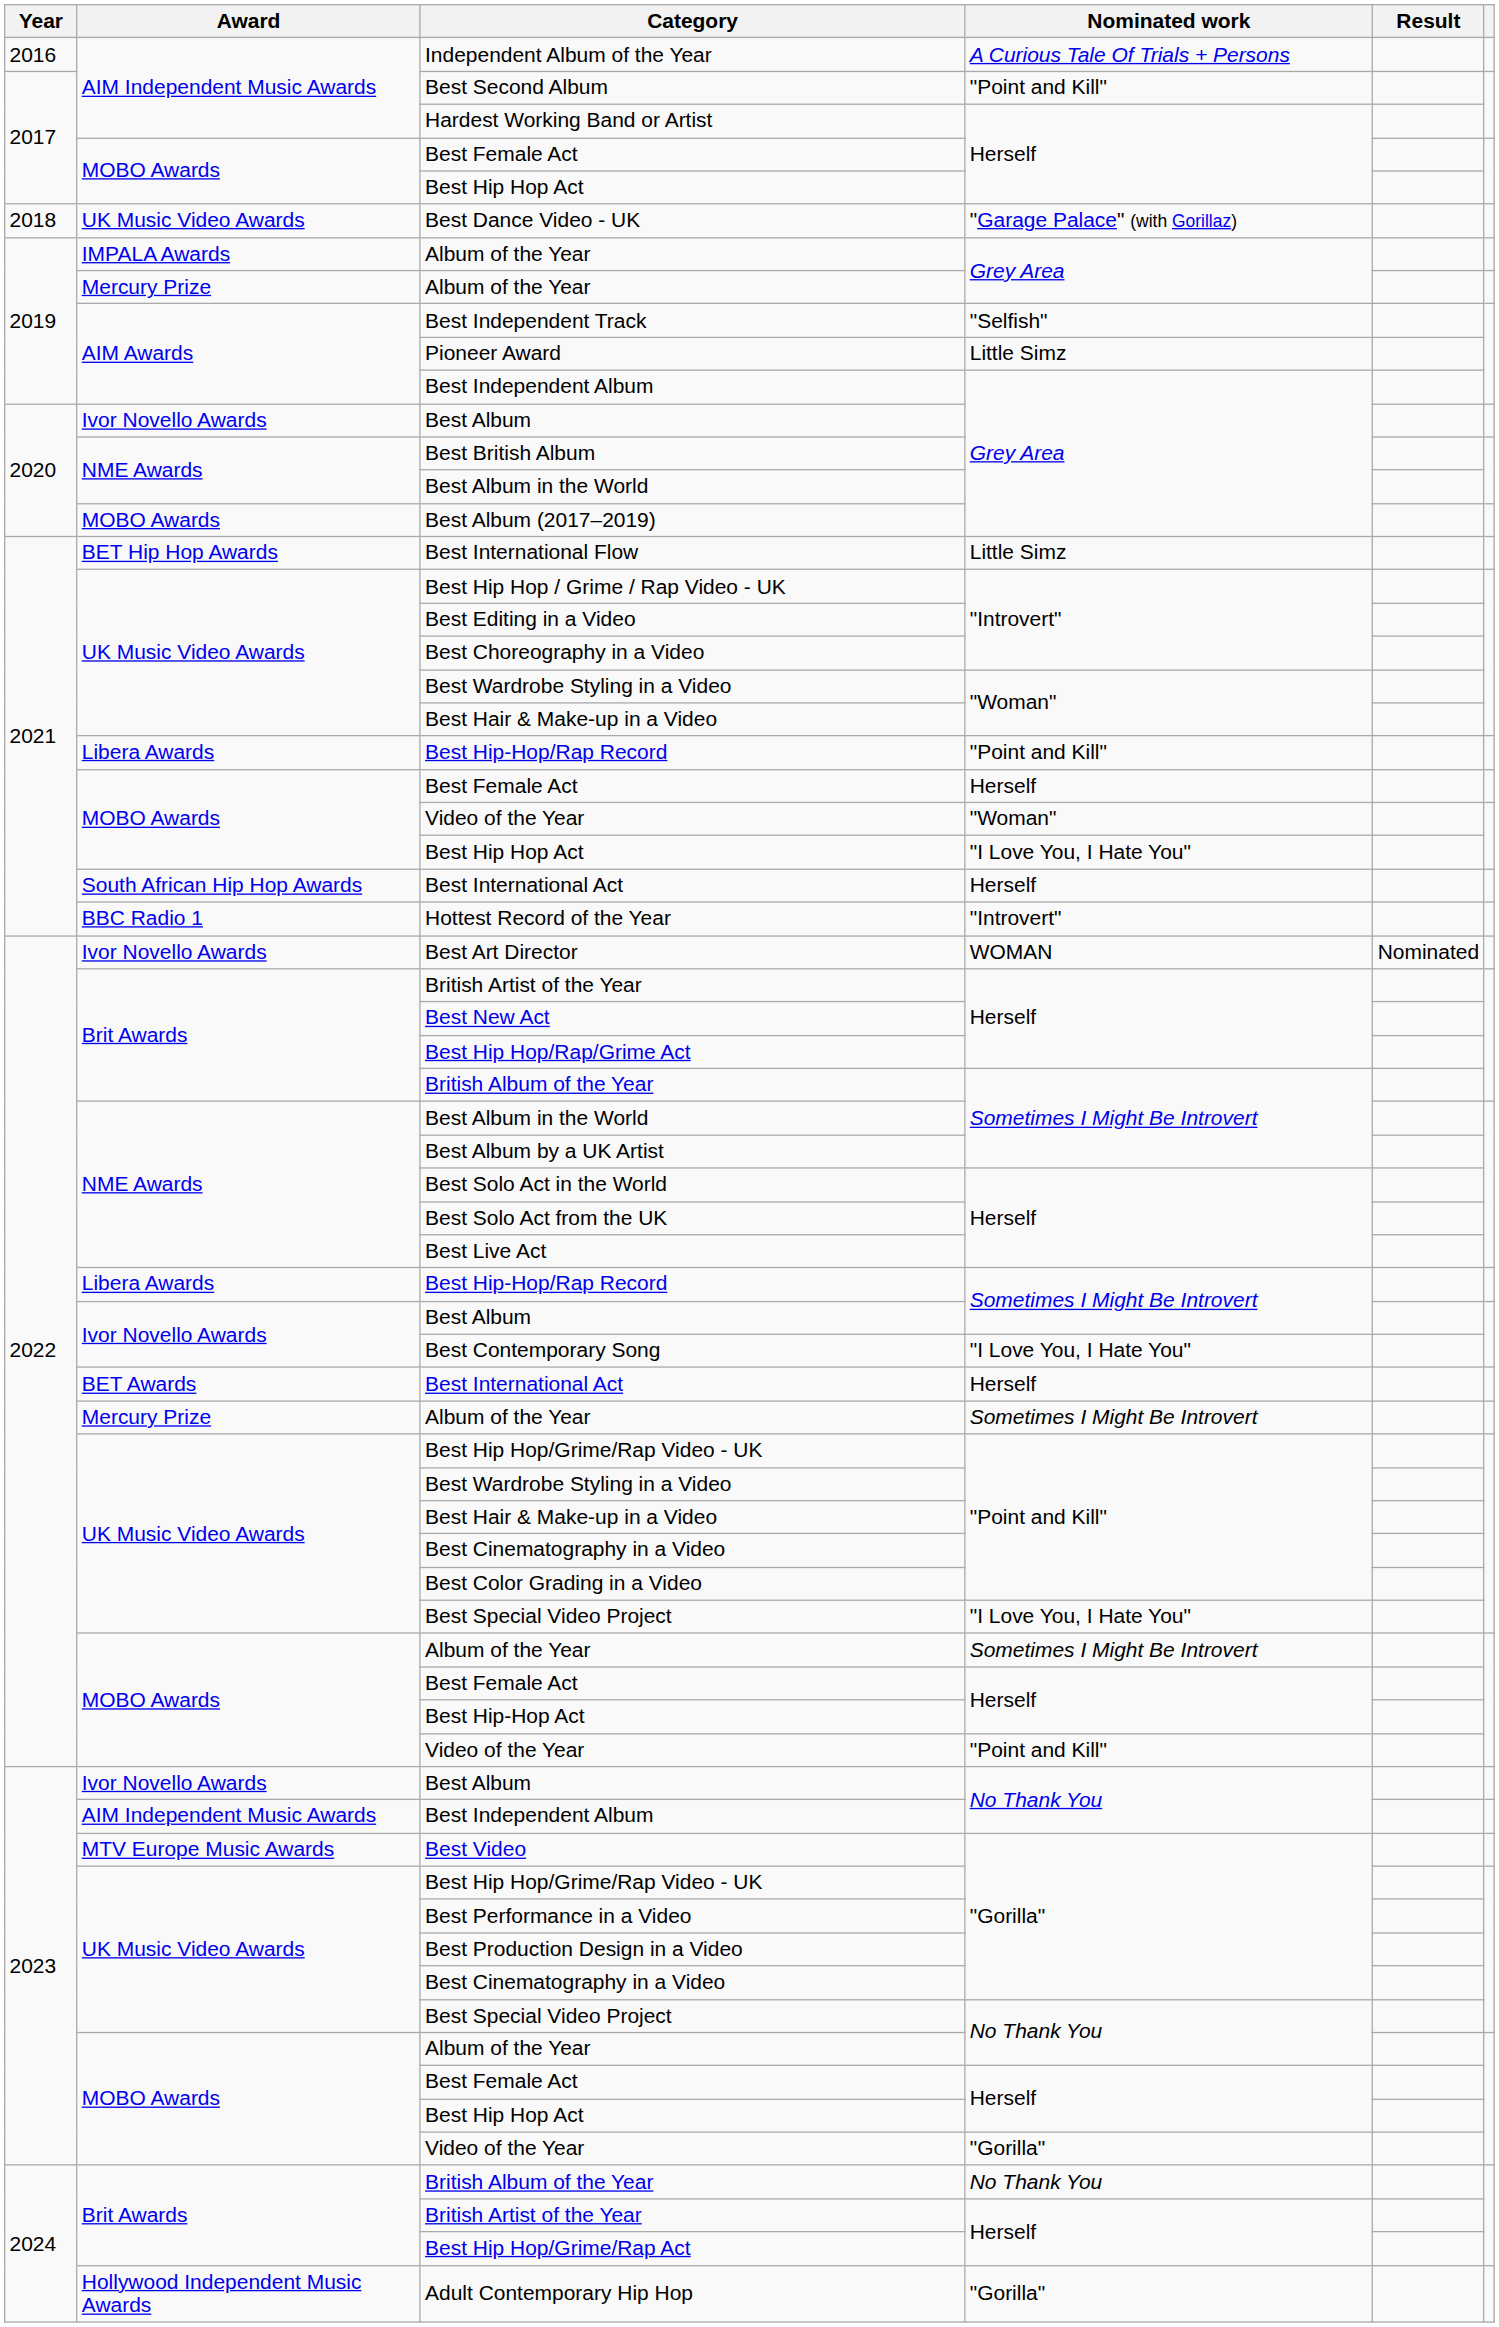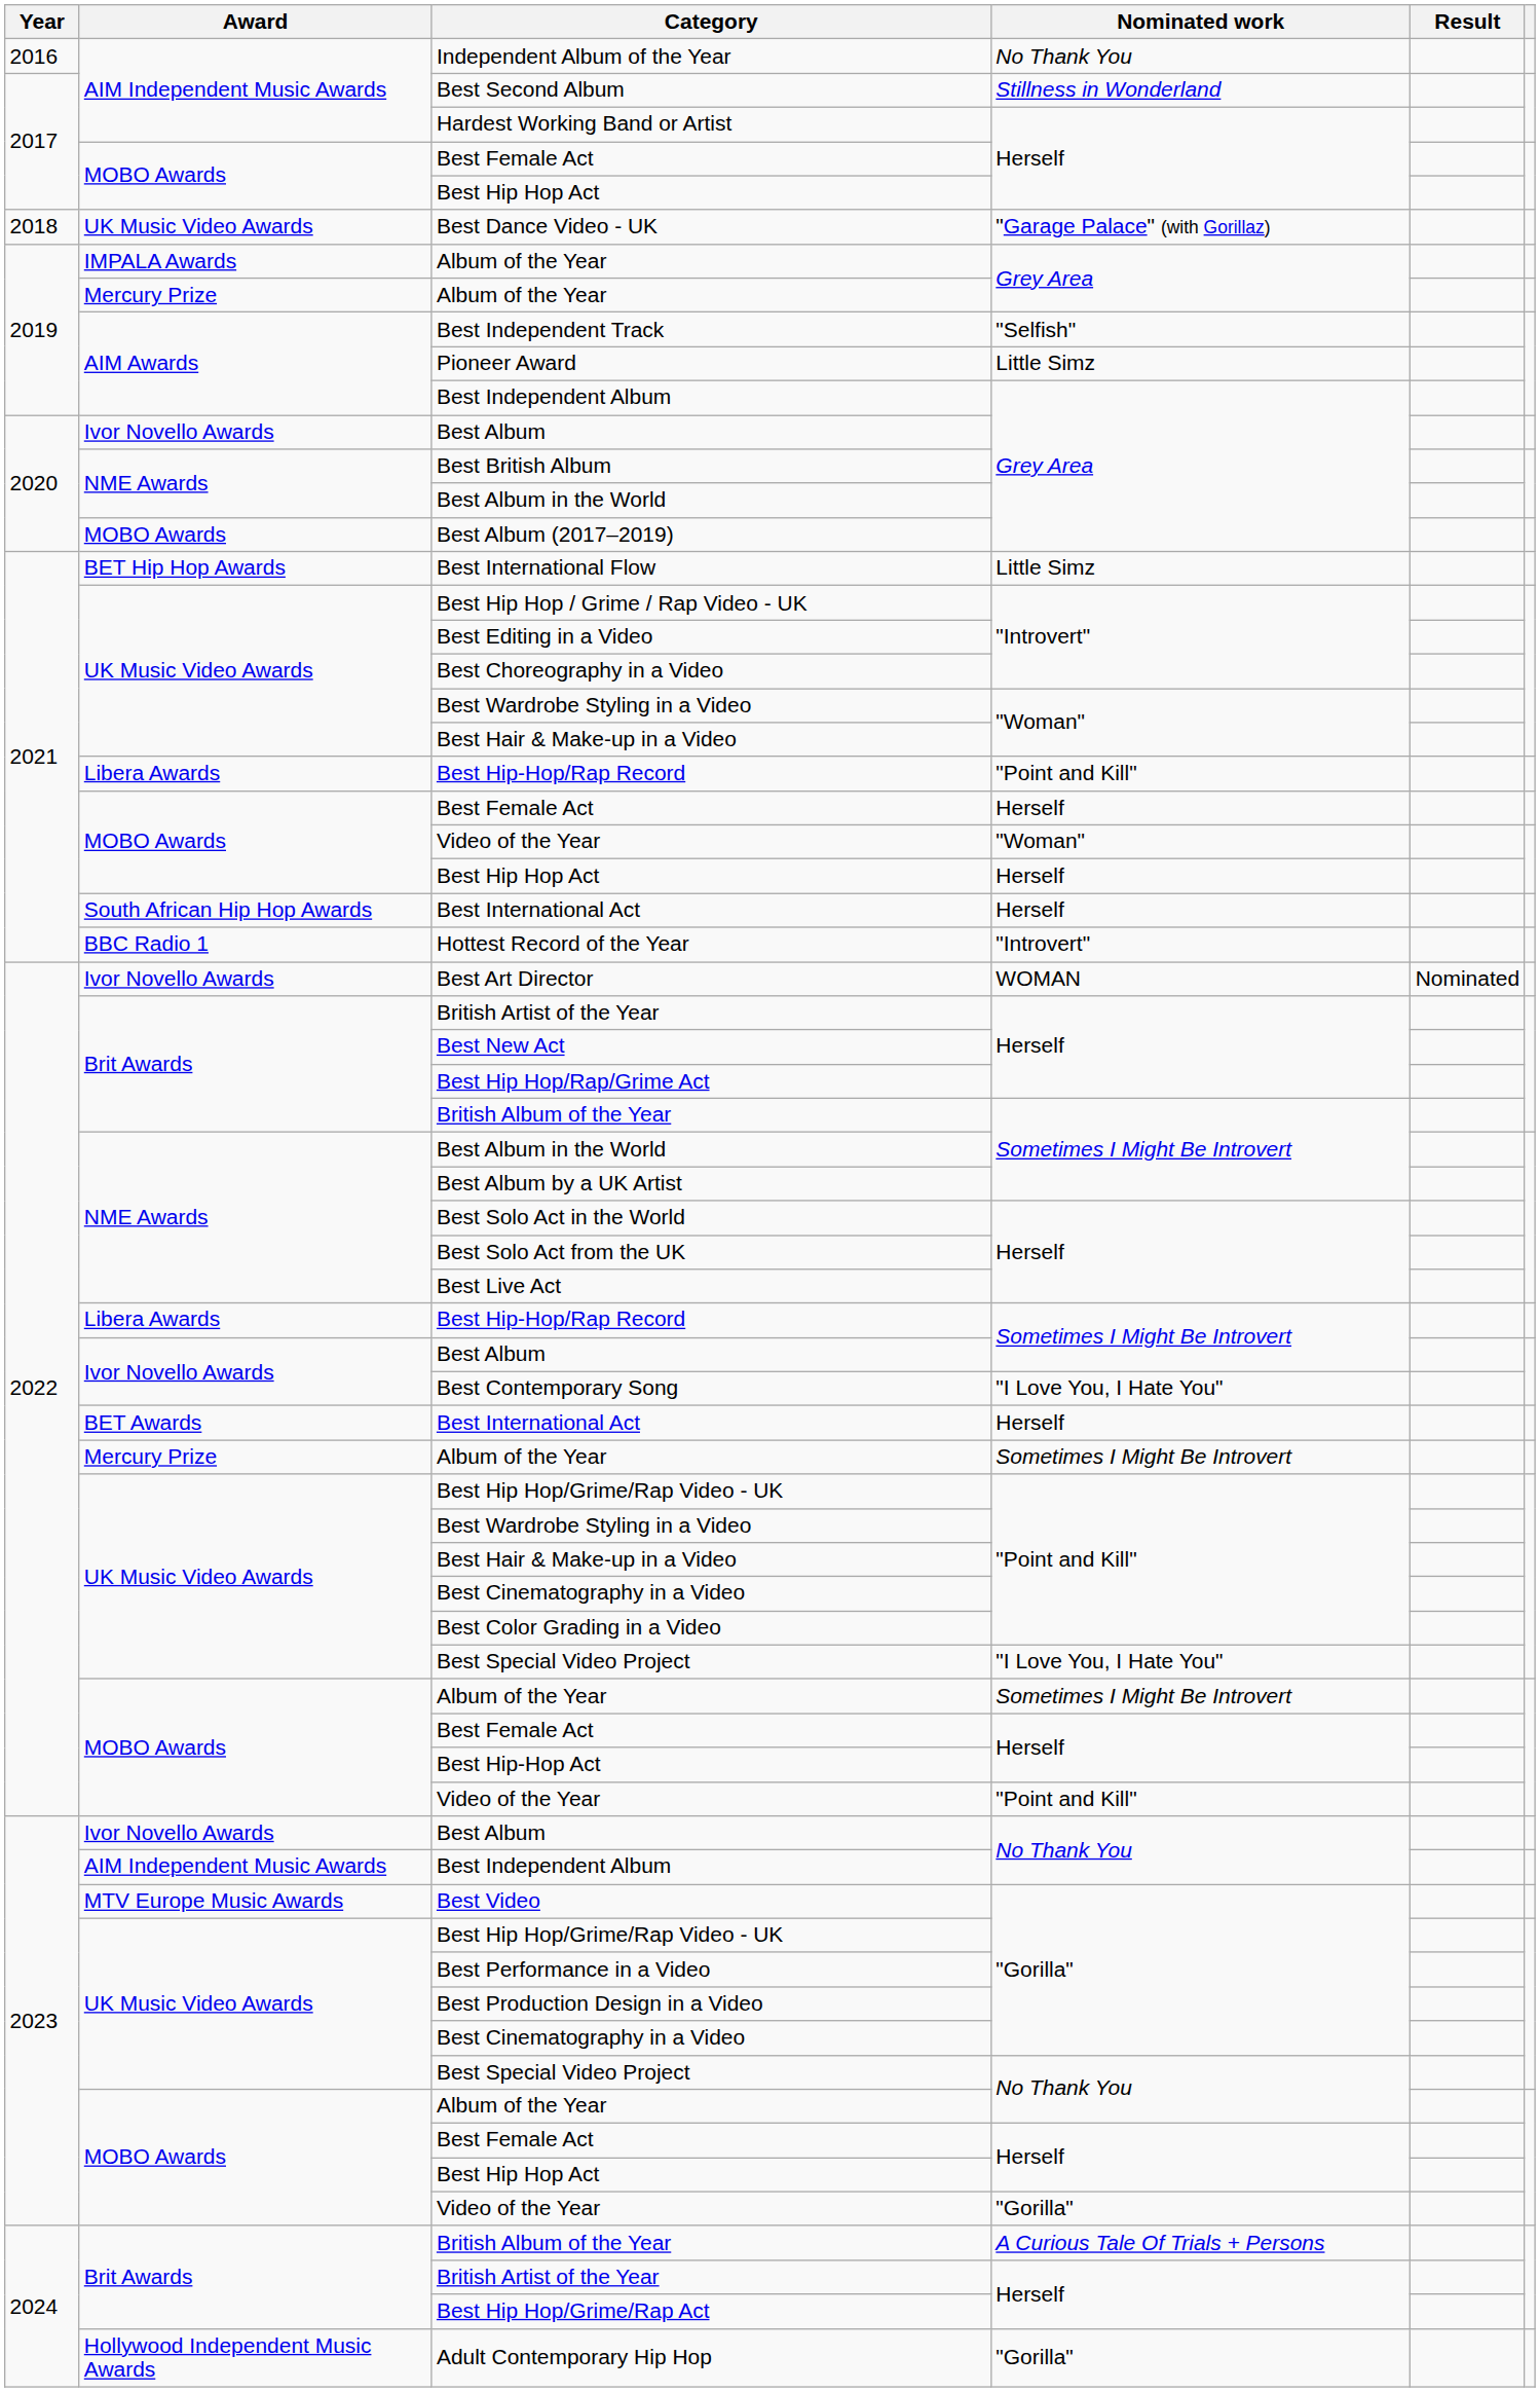 <table class="wikitable" style="width:90%;">
 <tr>
 <th width=5%>Year</th>
 <th style="width:25%;">Award</th>
 <th style="width:40%;">Category</th>
 <th style="width:40%;">Nominated work</th>
 <th style="width:10%;">Result</th>
 <th scope="col" class="unsortable"></th>
 </tr>
 <tr>
 <td>2016</td>
 <td rowspan="3"><a href='#'>AIM Independent Music Awards</a></td>
 <td>Independent Album of the Year</td>
-<td><em><a href='#'>A Curious Tale Of Trials + Persons</a></em></td>
+<td><em>No Thank You</em></td>
 <td></td>
 <td rowspan="1" style="text-align:center;"></td>
 </tr>
 <tr>
 <td rowspan="4">2017</td>
 <td>Best Second Album</td>
-<td>"Point and Kill" </td>
+<td><em><a href='#'>Stillness in Wonderland</a></em></td>
 <td></td>
 <td rowspan="2" style="text-align:center;"></td>
 </tr>
 <tr>
 <td>Hardest Working Band or Artist</td>
 <td rowspan="3">Herself</td>
 <td></td>
 </tr>
 <tr>
 <td rowspan="2"><a href='#'>MOBO Awards</a></td>
 <td>Best Female Act</td>
 <td></td>
 <td rowspan="2" style="text-align:center;"></td>
 </tr>
 <tr>
 <td>Best Hip Hop Act</td>
 <td></td>
 </tr>
 <tr>
 <td>2018</td>
 <td><a href='#'>UK Music Video Awards</a></td>
 <td>Best Dance Video - UK</td>
 <td>"<a href='#'>Garage Palace</a>" <small>(with <a href='#'>Gorillaz</a>)</small></td>
 <td></td>
 <td rowspan="1" style="text-align:center;"></td>
 </tr>
 <tr>
 <td rowspan="5">2019</td>
 <td><a href='#'>IMPALA Awards</a></td>
 <td>Album of the Year</td>
 <td rowspan="2"><em><a href='#'>Grey Area</a></em></td>
 <td></td>
 <td rowspan="1" style="text-align:center;"></td>
 </tr>
 <tr>
 <td><a href='#'>Mercury Prize</a></td>
 <td>Album of the Year</td>
 <td></td>
 <td rowspan="1" style="text-align:center;"></td>
 </tr>
 <tr>
 <td rowspan="3"><a href='#'>AIM Awards</a></td>
 <td>Best Independent Track</td>
 <td>"Selfish"</td>
 <td></td>
 <td rowspan="3" style="text-align:center;"></td>
 </tr>
 <tr>
 <td>Pioneer Award</td>
 <td>Little Simz</td>
 <td></td>
 </tr>
 <tr>
 <td>Best Independent Album</td>
 <td rowspan="5"><em><a href='#'>Grey Area</a></em></td>
 <td></td>
 </tr>
 <tr>
 <td rowspan="4">2020</td>
 <td><a href='#'>Ivor Novello Awards</a></td>
 <td>Best Album</td>
 <td></td>
 <td rowspan="1" style="text-align:center;"></td>
 </tr>
 <tr>
 <td rowspan="2"><a href='#'>NME Awards</a></td>
 <td>Best British Album</td>
 <td></td>
 <td rowspan="2" style="text-align:center;"></td>
 </tr>
 <tr>
 <td>Best Album in the World</td>
 <td></td>
 </tr>
 <tr>
 <td><a href='#'>MOBO Awards</a></td>
 <td>Best Album (2017–2019)</td>
 <td></td>
 <td rowspan="1" style="text-align:center;"></td>
 </tr>
 <tr>
 <td rowspan="12">2021</td>
 <td><a href='#'>BET Hip Hop Awards</a></td>
 <td>Best International Flow</td>
 <td>Little Simz</td>
 <td></td>
 <td rowspan="1" style="text-align:center;"></td>
 </tr>
 <tr>
 <td rowspan="5"><a href='#'>UK Music Video Awards</a></td>
 <td>Best Hip Hop / Grime / Rap Video - UK</td>
 <td rowspan="3">"Introvert"</td>
 <td></td>
 <td rowspan="5" style="text-align:center;"></td>
 </tr>
 <tr>
 <td>Best Editing in a Video</td>
 <td></td>
 </tr>
 <tr>
 <td>Best Choreography in a Video</td>
 <td></td>
 </tr>
 <tr>
 <td>Best Wardrobe Styling in a Video</td>
 <td rowspan="2">"Woman"</td>
 <td></td>
 </tr>
 <tr>
 <td>Best Hair & Make-up in a Video</td>
 <td></td>
 </tr>
 <tr>
 <td><a href='#'>Libera Awards</a></td>
 <td><a href='#'>Best Hip-Hop/Rap Record</a></td>
 <td>"Point and Kill" </td>
 <td></td>
 <td rowspan="1" style="text-align:center;"></td>
 </tr>
 <tr>
 <td rowspan="3"><a href='#'>MOBO Awards</a></td>
 <td>Best Female Act</td>
 <td>Herself</td>
 <td></td>
 <td rowspan="1" style="text-align:center;"></td>
 </tr>
 <tr>
 <td>Video of the Year</td>
 <td>"Woman"</td>
 <td></td>
 <td rowspan="2" style="text-align:center;"></td>
 </tr>
 <tr>
 <td>Best Hip Hop Act</td>
-<td>"I Love You, I Hate You"</td>
+<td>Herself</td>
 <td></td>
 </tr>
 <tr>
 <td><a href='#'>South African Hip Hop Awards</a></td>
 <td>Best International Act</td>
 <td>Herself</td>
 <td></td>
 <td rowspan="1" style="text-align:center;"></td>
 </tr>
 <tr>
 <td><a href='#'>BBC Radio 1</a></td>
 <td>Hottest Record of the Year</td>
 <td>"Introvert"</td>
 <td></td>
 <td rowspan="1" style="text-align:center;"></td>
 </tr>
 <tr>
 <td rowspan="25">2022</td>
 <td><a href='#'>Ivor Novello Awards</a></td>
 <td>Best Art Director</td>
 <td>WOMAN</td>
 <td>Nominated</td>
 <td></td>
 </tr>
 <tr>
 <td rowspan="4"><a href='#'>Brit Awards</a></td>
 <td>British Artist of the Year</td>
 <td rowspan="3">Herself</td>
 <td></td>
 <td rowspan="4" style="text-align:center;"></td>
 </tr>
 <tr>
 <td><a href='#'>Best New Act</a></td>
 <td></td>
 </tr>
 <tr>
 <td><a href='#'>Best Hip Hop/Rap/Grime Act</a></td>
 <td></td>
 </tr>
 <tr>
 <td><a href='#'>British Album of the Year</a></td>
 <td rowspan="3"><em><a href='#'>Sometimes I Might Be Introvert</a></em></td>
 <td></td>
 </tr>
 <tr>
 <td rowspan="5"><a href='#'>NME Awards</a></td>
 <td>Best Album in the World</td>
 <td></td>
 <td rowspan="5" style="text-align:center;"></td>
 </tr>
 <tr>
 <td>Best Album by a UK Artist</td>
 <td></td>
 </tr>
 <tr>
 <td>Best Solo Act in the World</td>
 <td rowspan="3">Herself</td>
 <td></td>
 </tr>
 <tr>
 <td>Best Solo Act from the UK</td>
 <td></td>
 </tr>
 <tr>
 <td>Best Live Act</td>
 <td></td>
 </tr>
 <tr>
 <td><a href='#'>Libera Awards</a></td>
 <td><a href='#'>Best Hip-Hop/Rap Record</a></td>
 <td rowspan="2"><em><a href='#'>Sometimes I Might Be Introvert</a></em></td>
 <td></td>
 <td style="text-align:center;"></td>
 </tr>
 <tr>
 <td rowspan="2"><a href='#'>Ivor Novello Awards</a></td>
 <td>Best Album</td>
 <td></td>
 <td rowspan="2" style="text-align:center;"></td>
 </tr>
 <tr>
 <td>Best Contemporary Song</td>
 <td>"I Love You, I Hate You"</td>
 <td></td>
 </tr>
 <tr>
 <td><a href='#'>BET Awards</a></td>
 <td><a href='#'>Best International Act</a></td>
 <td>Herself</td>
 <td></td>
 <td style="text-align:center;"></td>
 </tr>
 <tr>
 <td><a href='#'>Mercury Prize</a></td>
 <td>Album of the Year</td>
 <td><em>Sometimes I Might Be Introvert</em></td>
 <td></td>
 <td style="text-align:center;"></td>
 </tr>
 <tr>
 <td rowspan="6"><a href='#'>UK Music Video Awards</a></td>
 <td>Best Hip Hop/Grime/Rap Video - UK</td>
 <td rowspan="5">"Point and Kill" </td>
 <td></td>
 <td rowspan="6" style="text-align:center;"></td>
 </tr>
 <tr>
 <td>Best Wardrobe Styling in a Video</td>
 <td></td>
 </tr>
 <tr>
 <td>Best Hair & Make-up in a Video</td>
 <td></td>
 </tr>
 <tr>
 <td>Best Cinematography in a Video</td>
 <td></td>
 </tr>
 <tr>
 <td>Best Color Grading in a Video</td>
 <td></td>
 </tr>
 <tr>
 <td>Best Special Video Project</td>
 <td>"I Love You, I Hate You"</td>
 <td></td>
 </tr>
 <tr>
 <td rowspan="4"><a href='#'>MOBO Awards</a></td>
 <td>Album of the Year</td>
 <td><em>Sometimes I Might Be Introvert</em></td>
 <td></td>
 <td rowspan="4" style="text-align:center;"><br></td>
 </tr>
 <tr>
 <td>Best Female Act</td>
 <td rowspan="2">Herself</td>
 <td></td>
 </tr>
 <tr>
 <td>Best Hip-Hop Act</td>
 <td></td>
 </tr>
 <tr>
 <td>Video of the Year</td>
 <td>"Point and Kill" </td>
 <td></td>
 </tr>
 <tr>
 <td rowspan="12">2023</td>
 <td><a href='#'>Ivor Novello Awards</a></td>
 <td>Best Album</td>
 <td rowspan="2"><em><a href='#'>No Thank You</a></em></td>
 <td></td>
 <td style="text-align:center;"></td>
 </tr>
 <tr>
 <td><a href='#'>AIM Independent Music Awards</a></td>
 <td>Best Independent Album</td>
 <td></td>
 <td style="text-align:center;"></td>
 </tr>
 <tr>
 <td><a href='#'>MTV Europe Music Awards</a></td>
 <td><a href='#'>Best Video</a></td>
 <td rowspan="5">"Gorilla"</td>
 <td></td>
 <td style="text-align:center;"></td>
 </tr>
 <tr>
 <td rowspan="5"><a href='#'>UK Music Video Awards</a></td>
 <td>Best Hip Hop/Grime/Rap Video - UK</td>
 <td></td>
 <td align="center" rowspan="5"></td>
 </tr>
 <tr>
 <td>Best Performance in a Video</td>
 <td></td>
 </tr>
 <tr>
 <td>Best Production Design in a Video</td>
 <td></td>
 </tr>
 <tr>
 <td>Best Cinematography in a Video</td>
 <td></td>
 </tr>
 <tr>
 <td>Best Special Video Project</td>
 <td rowspan="2"><em>No Thank You</em></td>
 <td></td>
 </tr>
 <tr>
 <td rowspan="4"><a href='#'>MOBO Awards</a></td>
 <td>Album of the Year</td>
 <td></td>
 <td rowspan="4" align="center"></td>
 </tr>
 <tr>
 <td>Best Female Act</td>
 <td rowspan="2">Herself</td>
 <td></td>
 </tr>
 <tr>
 <td>Best Hip Hop Act</td>
 <td></td>
 </tr>
 <tr>
 <td>Video of the Year</td>
 <td>"Gorilla"</td>
 <td></td>
 </tr>
 <tr>
 <td rowspan="4">2024</td>
 <td rowspan="3"><a href='#'>Brit Awards</a></td>
 <td><a href='#'>British Album of the Year</a></td>
-<td><em>No Thank You</em></td>
+<td><em><a href='#'>A Curious Tale Of Trials + Persons</a></em></td>
 <td></td>
 <td rowspan="3" align="center"></td>
 </tr>
 <tr>
 <td><a href='#'>British Artist of the Year</a></td>
 <td rowspan="2">Herself</td>
 <td></td>
 </tr>
 <tr>
 <td><a href='#'>Best Hip Hop/Grime/Rap Act</a></td>
 <td></td>
 </tr>
 <tr>
 <td><a href='#'>Hollywood Independent Music Awards</a></td>
 <td>Adult Contemporary Hip Hop</td>
 <td>"Gorilla"</td>
 <td></td>
 <td rowspan="4" align="center"></td>
 </tr>
 </table>
